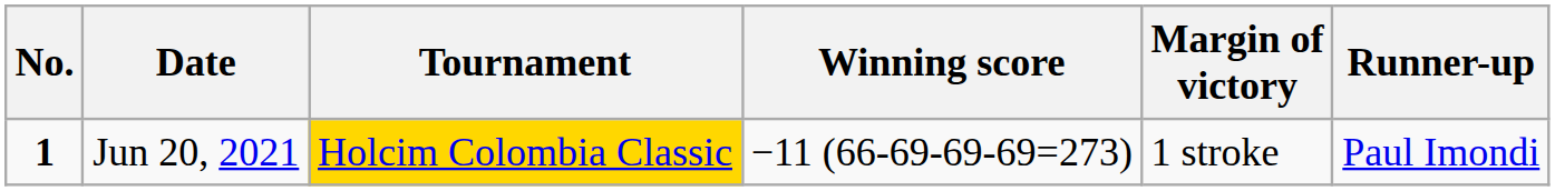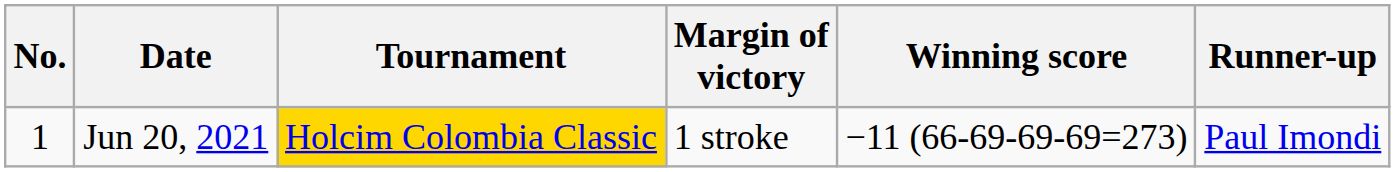 <table class="wikitable" style="font-size:95%;">
 <tr>
 <th>No.</th>
 <th>Date</th>
 <th>Tournament</th>
+<th>Margin of<br>victory</th>
 <th>Winning score</th>
-<th>Margin of<br>victory</th>
 <th>Runner-up</th>
 </tr>
 <tr>
-<td align=center><strong>1</strong></td>
+<td align=center>1</td>
 <td align=right>Jun 20, <a href='#'>2021</a></td>
 <td style="background: gold;"><a href='#'>Holcim Colombia Classic</a></td>
+<td>1 stroke</td>
 <td>−11 (66-69-69-69=273)</td>
-<td>1 stroke</td>
 <td> <a href='#'>Paul Imondi</a></td>
 </tr>
 </table>
